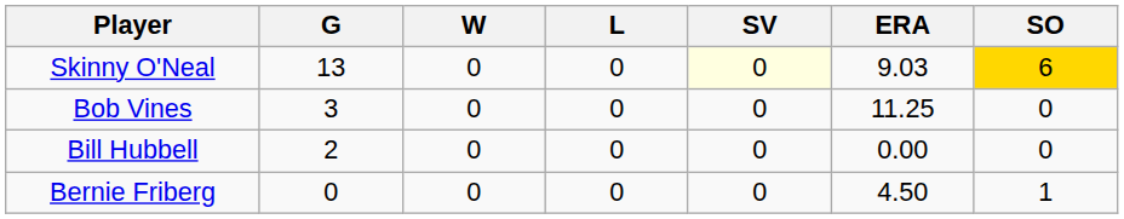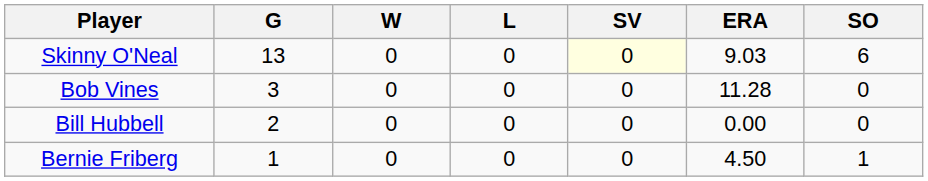 <table class="wikitable sortable">
 <tr>
 <th bgcolor="#DDDDFF" width="16%">Player</th>
 <th bgcolor="#DDDDFF" width="9%">G</th>
 <th bgcolor="#DDDDFF" width="9%">W</th>
 <th bgcolor="#DDDDFF" width="9%">L</th>
 <th bgcolor="#DDDDFF" width="9%">SV</th>
 <th bgcolor="#DDDDFF" width="9%">ERA</th>
 <th bgcolor="#DDDDFF" width="9%">SO</th>
 </tr>
 <tr align="center">
 <td><a href='#'>Skinny O'Neal</a></td>
 <td>13</td>
 <td>0</td>
 <td>0</td>
 <td style="background: lightyellow;">0</td>
 <td>9.03</td>
-<td style="background: gold;">6</td>
+<td>6</td>
 </tr>
 <tr align=center>
 <td><a href='#'>Bob Vines</a></td>
 <td>3</td>
 <td>0</td>
 <td>0</td>
 <td>0</td>
-<td>11.25</td>
+<td>11.28</td>
 <td>0</td>
 </tr>
 <tr align=center>
 <td><a href='#'>Bill Hubbell</a></td>
 <td>2</td>
 <td>0</td>
 <td>0</td>
 <td>0</td>
 <td>0.00</td>
 <td>0</td>
 </tr>
 <tr align=center>
 <td><a href='#'>Bernie Friberg</a></td>
-<td>0</td>
+<td>1</td>
 <td>0</td>
 <td>0</td>
 <td>0</td>
 <td>4.50</td>
 <td>1</td>
 </tr>
 </table>
